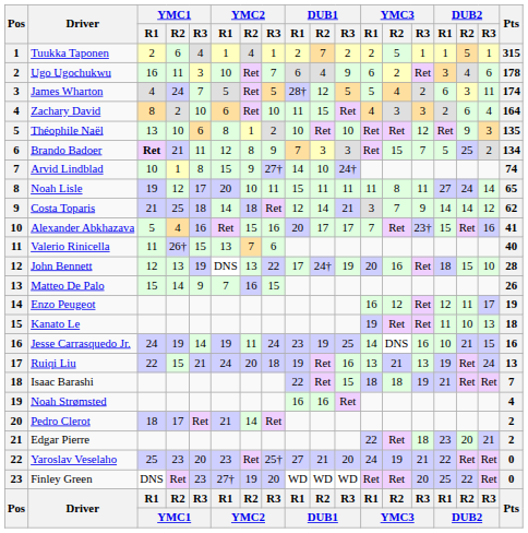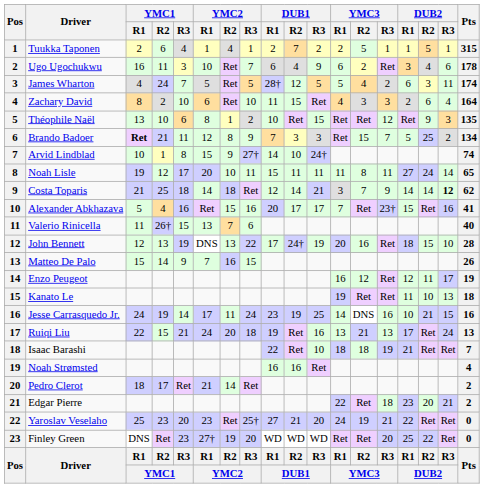 <table class="wikitable" style="font-size:85%; text-align:center">
 <tr>
 <th rowspan="2" valign="middle">Pos</th>
 <th rowspan="2" valign="middle">Driver</th>
 <th colspan="3"><a href='#'>YMC1</a></th>
 <th colspan="3"><a href='#'>YMC2</a></th>
 <th colspan="3"><a href='#'>DUB1</a></th>
 <th colspan="3"><a href='#'>YMC3</a></th>
 <th colspan="3"><a href='#'>DUB2</a></th>
 <th rowspan="2" valign="middle">Pts</th>
 </tr>
 <tr>
 <th>R1</th>
 <th>R2</th>
 <th>R3</th>
 <th>R1</th>
 <th>R2</th>
 <th>R3</th>
 <th>R1</th>
 <th>R2</th>
 <th>R3</th>
 <th>R1</th>
 <th>R2</th>
 <th>R3</th>
 <th>R1</th>
 <th>R2</th>
 <th>R3</th>
 </tr>
 <tr>
 <th>1</th>
 <td align="left"> <a href='#'>Tuukka Taponen</a></td>
 <td style="background:#FFFFBF;">2</td>
 <td style="background:#DFFFDF;">6</td>
 <td style="background:#DFDFDF;">4</td>
 <td style="background:#FFFFBF;">1</td>
 <td style="background:#DFDFDF;">4</td>
 <td style="background:#FFFFBF;">1</td>
 <td style="background:#FFFFBF;">2</td>
 <td style="background:#FFDF9F;">7</td>
 <td style="background:#FFFFBF;">2</td>
 <td style="background:#FFFFBF;">2</td>
 <td style="background:#DFFFDF;">5</td>
 <td style="background:#FFFFBF;">1</td>
 <td style="background:#FFFFBF;">1</td>
 <td style="background:#FFDF9F;">5</td>
 <td style="background:#FFFFBF;">1</td>
 <th>315</th>
 </tr>
 <tr>
 <th>2</th>
 <td align="left"> <a href='#'>Ugo Ugochukwu</a></td>
 <td style="background:#DFFFDF;">16</td>
 <td style="background:#DFFFDF;">11</td>
 <td style="background:#FFFFBF;">3</td>
 <td style="background:#DFFFDF;">10</td>
 <td style="background:#EFCFFF;">Ret</td>
 <td style="background:#DFFFDF;">7</td>
 <td style="background:#DFDFDF;">6</td>
 <td style="background:#DFDFDF;">4</td>
 <td style="background:#DFFFDF;">9</td>
 <td style="background:#DFFFDF;">6</td>
 <td style="background:#FFFFBF;">2</td>
 <td style="background:#EFCFFF;">Ret</td>
 <td style="background:#FFDF9F;">3</td>
 <td style="background:#DFDFDF;">4</td>
 <td style="background:#DFFFDF;">6</td>
 <th>178</th>
 </tr>
 <tr>
 <th>3</th>
 <td align="left"> <a href='#'>James Wharton</a></td>
 <td style="background:#DFDFDF;">4</td>
 <td style="background:#CFCFFF;">24</td>
 <td style="background:#DFFFDF;">7</td>
 <td style="background:#DFDFDF;">5</td>
 <td style="background:#EFCFFF;">Ret</td>
 <td style="background:#FFDF9F;">5</td>
 <td style="background:#CFCFFF;">28†</td>
 <td style="background:#DFFFDF;">12</td>
 <td style="background:#FFDF9F;">5</td>
 <td style="background:#DFFFDF;">5</td>
 <td style="background:#FFDF9F;">4</td>
 <td style="background:#DFDFDF;">2</td>
 <td style="background:#DFFFDF;">6</td>
 <td style="background:#FFFFBF;">3</td>
 <td style="background:#DFFFDF;">11</td>
 <th>174</th>
 </tr>
 <tr>
 <th>4</th>
 <td align="left"> <a href='#'>Zachary David</a></td>
 <td style="background:#FFDF9F;">8</td>
 <td style="background:#DFDFDF;">2</td>
 <td style="background:#DFFFDF;">10</td>
 <td style="background:#FFDF9F;">6</td>
 <td style="background:#EFCFFF;">Ret</td>
 <td style="background:#DFFFDF;">10</td>
 <td style="background:#DFFFDF;">11</td>
 <td style="background:#DFFFDF;">15</td>
 <td style="background:#EFCFFF;">Ret</td>
 <td style="background:#FFDF9F;">4</td>
 <td style="background:#DFDFDF;">3</td>
 <td style="background:#FFDF9F;">3</td>
 <td style="background:#DFDFDF;">2</td>
 <td style="background:#DFFFDF;">6</td>
 <td style="background:#DFFFDF;">4</td>
 <th>164</th>
 </tr>
 <tr>
 <th>5</th>
 <td align="left"> <a href='#'>Théophile Naël</a></td>
 <td style="background:#DFFFDF;">13</td>
 <td style="background:#DFFFDF;">10</td>
 <td style="background:#FFDF9F;">6</td>
 <td style="background:#DFFFDF;">8</td>
 <td style="background:#FFFFBF;">1</td>
 <td style="background:#DFDFDF;">2</td>
 <td style="background:#DFFFDF;">10</td>
 <td style="background:#EFCFFF;">Ret</td>
-<td style="background:#DFFFDF;">10</td>
+<td style="background:#DFFFDF;">15</td>
 <td style="background:#EFCFFF;">Ret</td>
 <td style="background:#EFCFFF;">Ret</td>
 <td style="background:#DFFFDF;">12</td>
 <td style="background:#EFCFFF;">Ret</td>
 <td style="background:#DFFFDF;">9</td>
 <td style="background:#FFDF9F;">3</td>
 <th>135</th>
 </tr>
 <tr>
 <th>6</th>
 <td align="left"> <a href='#'>Brando Badoer</a></td>
 <td style="background:#EFCFFF;"><strong>Ret</strong></td>
 <td style="background:#CFCFFF;">21</td>
 <td style="background:#DFFFDF;">11</td>
 <td style="background:#DFFFDF;">12</td>
 <td style="background:#DFFFDF;">8</td>
 <td style="background:#DFFFDF;">9</td>
 <td style="background:#FFDF9F;">7</td>
 <td style="background:#FFFFBF;">3</td>
 <td style="background:#DFDFDF;">3</td>
 <td style="background:#EFCFFF;">Ret</td>
 <td style="background:#DFFFDF;">15</td>
 <td style="background:#DFFFDF;">7</td>
 <td style="background:#DFFFDF;">5</td>
 <td style="background:#CFCFFF;">25</td>
 <td style="background:#DFDFDF;">2</td>
 <th>134</th>
 </tr>
 <tr>
 <th>7</th>
 <td align="left"> <a href='#'>Arvid Lindblad</a></td>
 <td style="background:#DFFFDF;">10</td>
 <td style="background:#FFFFBF;">1</td>
 <td style="background:#DFFFDF;">8</td>
 <td style="background:#DFFFDF;">15</td>
 <td style="background:#DFFFDF;">9</td>
 <td style="background:#CFCFFF;">27†</td>
 <td style="background:#DFFFDF;">14</td>
 <td style="background:#DFFFDF;">10</td>
 <td style="background:#CFCFFF;">24†</td>
 <td></td>
 <td></td>
 <td></td>
 <td></td>
 <td></td>
 <td></td>
 <th>74</th>
 </tr>
 <tr>
 <th>8</th>
 <td align="left"> <a href='#'>Noah Lisle</a></td>
 <td style="background:#CFCFFF;">19</td>
 <td style="background:#DFFFDF;">12</td>
 <td style="background:#CFCFFF;">17</td>
 <td style="background:#CFCFFF;">20</td>
 <td style="background:#DFFFDF;">10</td>
 <td style="background:#DFFFDF;">11</td>
 <td style="background:#DFFFDF;">15</td>
 <td style="background:#DFFFDF;">11</td>
 <td style="background:#DFFFDF;">11</td>
 <td style="background:#DFFFDF;">11</td>
 <td style="background:#DFFFDF;">8</td>
 <td style="background:#DFFFDF;">11</td>
 <td style="background:#CFCFFF;">27</td>
 <td style="background:#CFCFFF;">24</td>
 <td style="background:#DFFFDF;">14</td>
 <th>65</th>
 </tr>
 <tr>
 <th>9</th>
 <td align="left"> <a href='#'>Costa Toparis</a></td>
 <td style="background:#CFCFFF;">21</td>
 <td style="background:#CFCFFF;">25</td>
 <td style="background:#CFCFFF;">18</td>
 <td style="background:#DFFFDF;">14</td>
 <td style="background:#CFCFFF;">18</td>
 <td style="background:#EFCFFF;">Ret</td>
 <td style="background:#DFFFDF;">12</td>
 <td style="background:#DFFFDF;">14</td>
 <td style="background:#CFCFFF;">21</td>
 <td style="background:#DFDFDF;">3</td>
 <td style="background:#DFFFDF;">7</td>
 <td style="background:#DFFFDF;">9</td>
 <td style="background:#DFFFDF;">14</td>
 <td style="background:#DFFFDF;">14</td>
-<td style="background:#DFFFDF;">12</td>
+<td style="background:#DFFFDF;"><strong>12</strong></td>
 <th>62</th>
 </tr>
 <tr>
 <th>10</th>
 <td align="left"> <a href='#'>Alexander Abkhazava</a></td>
 <td style="background:#DFFFDF;">5</td>
 <td style="background:#FFDF9F;">4</td>
 <td style="background:#CFCFFF;">16</td>
 <td style="background:#EFCFFF;">Ret</td>
 <td style="background:#DFFFDF;">15</td>
 <td style="background:#DFFFDF;">16</td>
 <td style="background:#CFCFFF;">20</td>
 <td style="background:#DFFFDF;">17</td>
 <td style="background:#DFFFDF;">17</td>
 <td style="background:#DFFFDF;">7</td>
 <td style="background:#EFCFFF;">Ret</td>
 <td style="background:#CFCFFF;">23†</td>
 <td style="background:#DFFFDF;">15</td>
 <td style="background:#EFCFFF;">Ret</td>
 <td style="background:#CFCFFF;">16</td>
 <th>41</th>
 </tr>
 <tr>
 <th>11</th>
 <td align="left"> <a href='#'>Valerio Rinicella</a></td>
 <td style="background:#DFFFDF;">11</td>
 <td style="background:#CFCFFF;">26†</td>
 <td style="background:#DFFFDF;">15</td>
 <td style="background:#DFFFDF;">13</td>
 <td style="background:#FFDF9F;">7</td>
 <td style="background:#DFFFDF;">6</td>
 <td></td>
 <td></td>
 <td></td>
 <td></td>
 <td></td>
 <td></td>
 <td></td>
 <td></td>
 <td></td>
 <th>40</th>
 </tr>
 <tr>
 <th>12</th>
 <td align="left"> <a href='#'>John Bennett</a></td>
 <td style="background:#DFFFDF;">12</td>
 <td style="background:#DFFFDF;">13</td>
 <td style="background:#CFCFFF;">19</td>
 <td style="background:#FFFFFF;">DNS</td>
 <td style="background:#DFFFDF;">13</td>
 <td style="background:#CFCFFF;">22</td>
 <td style="background:#DFFFDF;">17</td>
 <td style="background:#CFCFFF;">24†</td>
 <td style="background:#DFFFDF;">19</td>
 <td style="background:#CFCFFF;">20</td>
 <td style="background:#DFFFDF;">16</td>
 <td style="background:#EFCFFF;">Ret</td>
 <td style="background:#CFCFFF;">18</td>
 <td style="background:#DFFFDF;">15</td>
 <td style="background:#DFFFDF;">10</td>
 <th>28</th>
 </tr>
 <tr>
 <th>13</th>
 <td align="left"> <a href='#'>Matteo De Palo</a></td>
 <td style="background:#DFFFDF;">15</td>
 <td style="background:#DFFFDF;">14</td>
 <td style="background:#DFFFDF;">9</td>
 <td style="background:#DFFFDF;">7</td>
 <td style="background:#CFCFFF;">16</td>
 <td style="background:#DFFFDF;">15</td>
 <td></td>
 <td></td>
 <td></td>
 <td></td>
 <td></td>
 <td></td>
 <td></td>
 <td></td>
 <td></td>
 <th>26</th>
 </tr>
 <tr>
 <th>14</th>
 <td align="left"> <a href='#'>Enzo Peugeot</a></td>
 <td></td>
 <td></td>
 <td></td>
 <td></td>
 <td></td>
 <td></td>
 <td></td>
 <td></td>
 <td></td>
 <td style="background:#DFFFDF;">16</td>
 <td style="background:#DFFFDF;">12</td>
 <td style="background:#EFCFFF;">Ret</td>
 <td style="background:#DFFFDF;">12</td>
 <td style="background:#DFFFDF;">11</td>
 <td style="background:#CFCFFF;">17</td>
 <th>19</th>
 </tr>
 <tr>
 <th>15</th>
 <td align="left"> <a href='#'>Kanato Le</a></td>
 <td></td>
 <td></td>
 <td></td>
 <td></td>
 <td></td>
 <td></td>
 <td></td>
 <td></td>
 <td></td>
 <td style="background:#CFCFFF;">19</td>
 <td style="background:#EFCFFF;">Ret</td>
 <td style="background:#EFCFFF;">Ret</td>
 <td style="background:#DFFFDF;">11</td>
 <td style="background:#DFFFDF;">10</td>
 <td style="background:#DFFFDF;">13</td>
 <th>18</th>
 </tr>
 <tr>
 <th>16</th>
 <td align="left" nowrap=""> <a href='#'>Jesse Carrasquedo Jr.</a></td>
 <td style="background:#CFCFFF;">24</td>
 <td style="background:#CFCFFF;">19</td>
 <td style="background:#DFFFDF;">14</td>
-<td style="background:#CFCFFF;">19</td>
+<td style="background:#CFCFFF;">17</td>
 <td style="background:#DFFFDF;">11</td>
 <td style="background:#CFCFFF;">24</td>
 <td style="background:#CFCFFF;">23</td>
 <td style="background:#CFCFFF;">19</td>
 <td style="background:#CFCFFF;">25</td>
 <td style="background:#DFFFDF;">14</td>
 <td style="background:#FFFFFF;">DNS</td>
 <td style="background:#DFFFDF;">16</td>
 <td style="background:#DFFFDF;">10</td>
 <td style="background:#CFCFFF;">21</td>
 <td style="background:#CFCFFF;">15</td>
 <th>16</th>
 </tr>
 <tr>
 <th>17</th>
 <td align="left"> <a href='#'>Ruiqi Liu</a></td>
 <td style="background:#CFCFFF;">22</td>
 <td style="background:#DFFFDF;">15</td>
 <td style="background:#CFCFFF;">21</td>
 <td style="background:#CFCFFF;">24</td>
 <td style="background:#CFCFFF;">20</td>
 <td style="background:#CFCFFF;">18</td>
 <td style="background:#CFCFFF;">19</td>
 <td style="background:#EFCFFF;">Ret</td>
 <td style="background:#DFFFDF;">16</td>
 <td style="background:#DFFFDF;">13</td>
 <td style="background:#CFCFFF;">21</td>
 <td style="background:#DFFFDF;">13</td>
-<td style="background:#CFCFFF;">19</td>
+<td style="background:#CFCFFF;">17</td>
 <td style="background:#EFCFFF;">Ret</td>
 <td style="background:#CFCFFF;">24</td>
 <th>13</th>
 </tr>
 <tr>
 <th>18</th>
 <td align="left"> Isaac Barashi</td>
 <td></td>
 <td></td>
 <td></td>
 <td></td>
 <td></td>
 <td></td>
 <td style="background:#CFCFFF;">22</td>
 <td style="background:#EFCFFF;">Ret</td>
-<td style="background:#DFFFDF;">15</td>
+<td style="background:#DFFFDF;">10</td>
 <td style="background:#CFCFFF;">18</td>
 <td style="background:#DFFFDF;">18</td>
 <td style="background:#CFCFFF;">19</td>
 <td style="background:#CFCFFF;">21</td>
 <td style="background:#EFCFFF;">Ret</td>
 <td style="background:#EFCFFF;">Ret</td>
 <th>7</th>
 </tr>
 <tr>
 <th>19</th>
 <td align="left"> <a href='#'>Noah Strømsted</a></td>
 <td></td>
 <td></td>
 <td></td>
 <td></td>
 <td></td>
 <td></td>
 <td style="background:#DFFFDF;">16</td>
 <td style="background:#DFFFDF;">16</td>
 <td style="background:#EFCFFF;">Ret</td>
 <td></td>
 <td></td>
 <td></td>
 <td></td>
 <td></td>
 <td></td>
 <th>4</th>
 </tr>
 <tr>
 <th>20</th>
 <td align="left"> <a href='#'>Pedro Clerot</a></td>
 <td style="background:#CFCFFF;">18</td>
 <td style="background:#CFCFFF;">17</td>
 <td style="background:#EFCFFF;">Ret</td>
 <td style="background:#CFCFFF;">21</td>
 <td style="background:#DFFFDF;">14</td>
 <td style="background:#EFCFFF;">Ret</td>
 <td></td>
 <td></td>
 <td></td>
 <td></td>
 <td></td>
 <td></td>
 <td></td>
 <td></td>
 <td></td>
 <th>2</th>
 </tr>
 <tr>
 <th>21</th>
 <td align="left"> Edgar Pierre</td>
 <td></td>
 <td></td>
 <td></td>
 <td></td>
 <td></td>
 <td></td>
 <td></td>
 <td></td>
 <td></td>
 <td style="background:#CFCFFF;">22</td>
 <td style="background:#EFCFFF;">Ret</td>
 <td style="background:#DFFFDF;">18</td>
 <td style="background:#CFCFFF;">23</td>
 <td style="background:#DFFFDF;">20</td>
 <td style="background:#CFCFFF;">21</td>
 <th>2</th>
 </tr>
 <tr>
 <th>22</th>
 <td align="left"> <a href='#'>Yaroslav Veselaho</a></td>
 <td style="background:#CFCFFF;">25</td>
 <td style="background:#CFCFFF;">23</td>
 <td style="background:#CFCFFF;">20</td>
 <td style="background:#CFCFFF;">23</td>
 <td style="background:#EFCFFF;">Ret</td>
 <td style="background:#CFCFFF;">25†</td>
 <td style="background:#CFCFFF;">27</td>
 <td style="background:#CFCFFF;">21</td>
 <td style="background:#CFCFFF;">20</td>
 <td style="background:#CFCFFF;">24</td>
 <td style="background:#CFCFFF;">19</td>
 <td style="background:#CFCFFF;">21</td>
 <td style="background:#CFCFFF;">22</td>
 <td style="background:#EFCFFF;">Ret</td>
 <td style="background:#EFCFFF;">Ret</td>
 <th>0</th>
 </tr>
 <tr>
 <th>23</th>
 <td align="left"> Finley Green</td>
 <td style="background:#FFFFFF;">DNS</td>
 <td style="background:#EFCFFF;">Ret</td>
 <td style="background:#CFCFFF;">23</td>
 <td style="background:#CFCFFF;">27†</td>
 <td style="background:#CFCFFF;">19</td>
 <td style="background:#CFCFFF;">20</td>
 <td style="background:#FFFFFF;">WD</td>
 <td style="background:#FFFFFF;">WD</td>
 <td style="background:#FFFFFF;">WD</td>
 <td style="background:#EFCFFF;">Ret</td>
 <td style="background:#EFCFFF;">Ret</td>
 <td style="background:#CFCFFF;">20</td>
 <td style="background:#CFCFFF;">25</td>
 <td style="background:#CFCFFF;">22</td>
 <td style="background:#EFCFFF;">Ret</td>
 <th>0</th>
 </tr>
 <tr>
 <th rowspan="2">Pos</th>
 <th rowspan="2">Driver</th>
 <th>R1</th>
 <th>R2</th>
 <th>R3</th>
 <th>R1</th>
 <th>R2</th>
 <th>R3</th>
 <th>R1</th>
 <th>R2</th>
 <th>R3</th>
 <th>R1</th>
 <th>R2</th>
 <th>R3</th>
 <th>R1</th>
 <th>R2</th>
 <th>R3</th>
 <th rowspan="2">Pts</th>
 </tr>
 <tr valign="top">
 <th colspan="3"><a href='#'>YMC1</a></th>
 <th colspan="3"><a href='#'>YMC2</a></th>
 <th colspan="3"><a href='#'>DUB1</a></th>
 <th colspan="3"><a href='#'>YMC3</a></th>
 <th colspan="3"><a href='#'>DUB2</a></th>
 </tr>
 </table>
